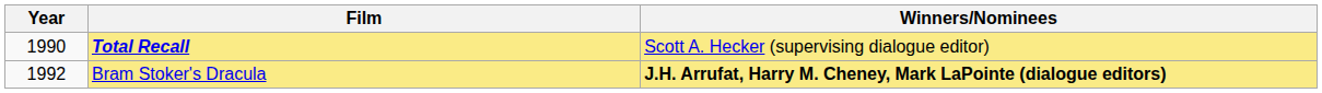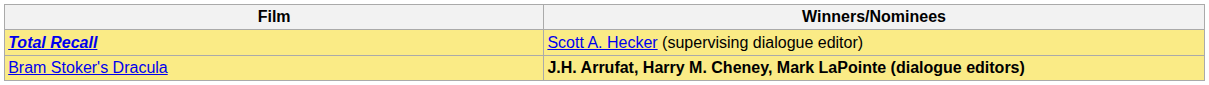 <table class="wikitable" width="95%" cellpadding="5">
 <tr>
-<th width="6%">Year</th>
 <th width="40%">Film</th>
 <th width="49%">Winners/Nominees</th>
 </tr>
 <tr>
-<td rowspan=1 style="text-align:center">1990<br></td>
 <td style="background:#FAEB86;"><strong><em><a href='#'>Total Recall</a><em> <strong></td>
 <td style="background:#FAEB86;"></strong><a href='#'>Scott A. Hecker</a> (supervising dialogue editor)<strong></td>
 </tr>
 <tr>
-<td rowspan=1 style="text-align:center">1992<br></td>
 <td style="background:#FAEB86;"></em></strong><a href='#'>Bram Stoker's Dracula</a></em> </strong></td>
 <td style="background:#FAEB86;"><strong>J.H. Arrufat, Harry M. Cheney, Mark LaPointe (dialogue editors)</strong></td>
 </tr>
 </table>
